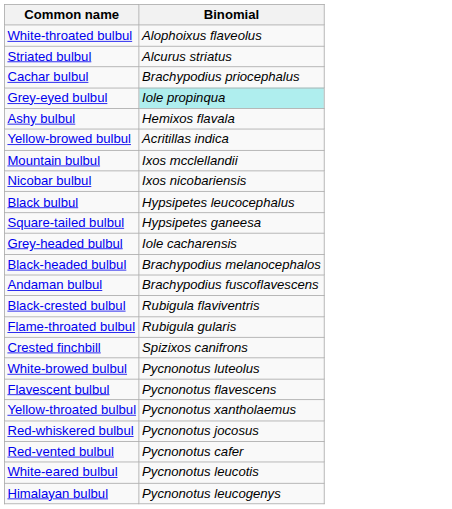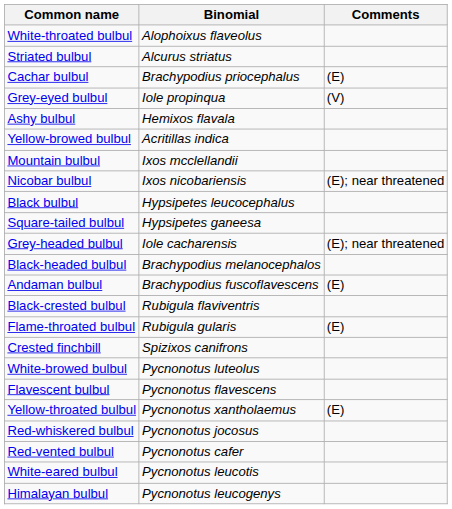 <table class="wikitable">
 <tr>
 <th>Common name</th>
 <th>Binomial</th>
+<th>Comments</th>
 </tr>
 <tr>
 <td><a href='#'>White-throated bulbul</a></td>
 <td><em>Alophoixus flaveolus</em></td>
+<td></td>
 </tr>
 <tr>
 <td><a href='#'>Striated bulbul</a></td>
 <td><em>Alcurus striatus</em></td>
+<td></td>
 </tr>
 <tr>
 <td><a href='#'>Cachar bulbul</a></td>
 <td><em>Brachypodius priocephalus</em></td>
+<td>(E)</td>
 </tr>
 <tr>
 <td><a href='#'>Grey-eyed bulbul</a></td>
-<td style="background: paleturquoise;"><em>Iole propinqua</em></td>
+<td><em>Iole propinqua</em></td>
+<td>(V)</td>
 </tr>
 <tr>
 <td><a href='#'>Ashy bulbul</a></td>
 <td><em>Hemixos flavala</em></td>
+<td></td>
 </tr>
 <tr>
 <td><a href='#'>Yellow-browed bulbul</a></td>
 <td><em>Acritillas indica</em></td>
+<td></td>
 </tr>
 <tr>
 <td><a href='#'>Mountain bulbul</a></td>
 <td><em>Ixos mcclellandii</em></td>
+<td></td>
 </tr>
 <tr>
 <td><a href='#'>Nicobar bulbul</a></td>
 <td><em>Ixos nicobariensis</em></td>
+<td>(E); near threatened</td>
 </tr>
 <tr>
 <td><a href='#'>Black bulbul</a></td>
 <td><em>Hypsipetes leucocephalus</em></td>
+<td></td>
 </tr>
 <tr>
 <td><a href='#'>Square-tailed bulbul</a></td>
 <td><em>Hypsipetes ganeesa</em></td>
+<td></td>
 </tr>
 <tr>
 <td><a href='#'>Grey-headed bulbul</a></td>
 <td><em>Iole cacharensis</em></td>
+<td>(E); near threatened</td>
 </tr>
 <tr>
 <td><a href='#'>Black-headed bulbul</a></td>
 <td><em>Brachypodius melanocephalos</em></td>
+<td></td>
 </tr>
 <tr>
 <td><a href='#'>Andaman bulbul</a></td>
 <td><em>Brachypodius fuscoflavescens</em></td>
+<td>(E)</td>
 </tr>
 <tr>
 <td><a href='#'>Black-crested bulbul</a></td>
 <td><em>Rubigula flaviventris</em></td>
+<td></td>
 </tr>
 <tr>
 <td><a href='#'>Flame-throated bulbul</a></td>
 <td><em>Rubigula gularis</em></td>
+<td>(E)</td>
 </tr>
 <tr>
 <td><a href='#'>Crested finchbill</a></td>
 <td><em>Spizixos canifrons</em></td>
+<td></td>
 </tr>
 <tr>
 <td><a href='#'>White-browed bulbul</a></td>
 <td><em>Pycnonotus luteolus</em></td>
+<td></td>
 </tr>
 <tr>
 <td><a href='#'>Flavescent bulbul</a></td>
 <td><em>Pycnonotus flavescens</em></td>
+<td></td>
 </tr>
 <tr>
 <td><a href='#'>Yellow-throated bulbul</a></td>
 <td><em>Pycnonotus xantholaemus</em></td>
+<td>(E)</td>
 </tr>
 <tr>
 <td><a href='#'>Red-whiskered bulbul</a></td>
 <td><em>Pycnonotus jocosus</em></td>
+<td></td>
 </tr>
 <tr>
 <td><a href='#'>Red-vented bulbul</a></td>
 <td><em>Pycnonotus cafer</em></td>
+<td></td>
 </tr>
 <tr>
 <td><a href='#'>White-eared bulbul</a></td>
 <td><em>Pycnonotus leucotis</em></td>
+<td></td>
 </tr>
 <tr>
 <td><a href='#'>Himalayan bulbul</a></td>
 <td><em>Pycnonotus leucogenys</em></td>
+<td></td>
 </tr>
 </table>
